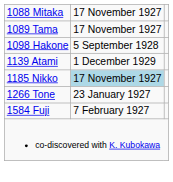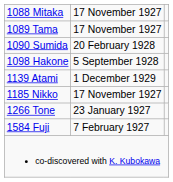 <table class="wikitable floatright" style="font-size: 0.9em;">
 <tr>
 <td><a href='#'>1088 Mitaka</a></td>
 <td>17 November 1927</td>
 <td></td>
 </tr>
 <tr>
 <td><a href='#'>1089 Tama</a></td>
 <td>17 November 1927</td>
+<td></td>
+</tr>
+<tr>
+<td><a href='#'>1090 Sumida</a></td>
+<td>20 February 1928</td>
 <td></td>
 </tr>
 <tr>
 <td><a href='#'>1098 Hakone</a></td>
 <td>5 September 1928</td>
 <td></td>
 </tr>
 <tr>
 <td><a href='#'>1139 Atami</a></td>
 <td>1 December 1929</td>
 <td></td>
 </tr>
 <tr>
 <td><a href='#'>1185 Nikko</a></td>
-<td style="background: lightblue;">17 November 1927</td>
+<td>17 November 1927</td>
 <td></td>
 </tr>
 <tr>
 <td><a href='#'>1266 Tone</a></td>
 <td>23 January 1927</td>
 <td></td>
 </tr>
 <tr>
 <td><a href='#'>1584 Fuji</a></td>
 <td>7 February 1927</td>
 <td></td>
 </tr>
 <tr>
 <td colspan=3 style="font-size: smaller;"><br><ul><li> co-discovered with <a href='#'>K. Kubokawa</a></li></ul></td>
 </tr>
 </table>
